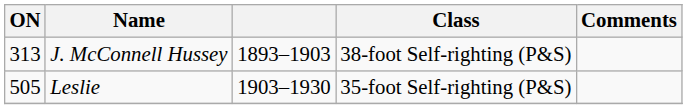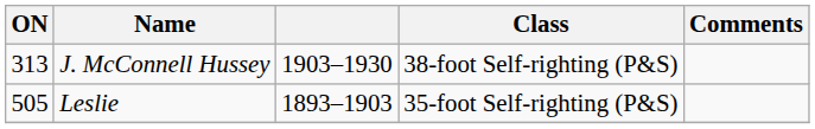 <table class="wikitable">
 <tr>
 <th>ON</th>
 <th>Name</th>
 <th></th>
 <th>Class</th>
 <th>Comments</th>
 </tr>
 <tr>
 <td>313</td>
 <td><em>J. McConnell Hussey</em></td>
-<td>1893–1903</td>
+<td>1903–1930</td>
 <td>38-foot Self-righting (P&S)</td>
 <td></td>
 </tr>
 <tr>
 <td>505</td>
 <td><em>Leslie</em></td>
-<td>1903–1930</td>
+<td>1893–1903</td>
 <td>35-foot Self-righting (P&S)</td>
 <td></td>
 </tr>
 <tr>
 </tr>
 </table>
